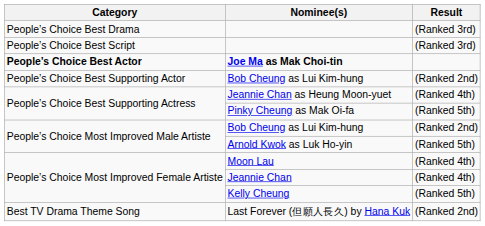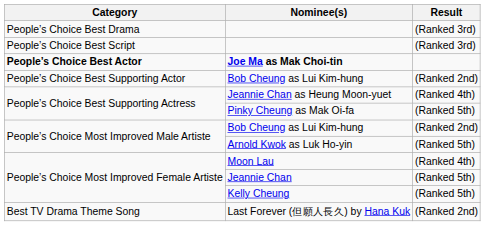 <table class="wikitable sortable plainrowheaders" style="width:auto;">
 <tr>
 <th>Category</th>
 <th>Nominee(s)</th>
 <th>Result</th>
 </tr>
 <tr>
 <td>People’s Choice Best Drama</td>
 <td></td>
 <td> (Ranked 3rd)</td>
 </tr>
 <tr>
 <td>People’s Choice Best Script</td>
 <td></td>
 <td> (Ranked 3rd)</td>
 </tr>
 <tr>
 <td><strong> People’s Choice Best Actor</strong></td>
 <td><strong><a href='#'>Joe Ma</a> as Mak Choi-tin</strong></td>
 <td></td>
 </tr>
 <tr>
 <td>People’s Choice Best Supporting Actor</td>
 <td><a href='#'>Bob Cheung</a> as Lui Kim-hung</td>
 <td> (Ranked 2nd)</td>
 </tr>
 <tr>
 <td rowspan="2">People’s Choice Best Supporting Actress</td>
 <td><a href='#'>Jeannie Chan</a> as Heung Moon-yuet</td>
 <td> (Ranked 4th)</td>
 </tr>
 <tr>
 <td><a href='#'>Pinky Cheung</a> as Mak Oi-fa</td>
 <td> (Ranked 5th)</td>
 </tr>
 <tr>
 <td rowspan="2">People’s Choice Most Improved Male Artiste</td>
 <td><a href='#'>Bob Cheung</a> as Lui Kim-hung</td>
 <td> (Ranked 2nd)</td>
 </tr>
 <tr>
 <td><a href='#'>Arnold Kwok</a> as Luk Ho-yin</td>
 <td> (Ranked 5th)</td>
 </tr>
 <tr>
 <td rowspan="3">People’s Choice Most Improved Female Artiste</td>
 <td><a href='#'>Moon Lau</a></td>
 <td> (Ranked 4th)</td>
 </tr>
 <tr>
 <td><a href='#'>Jeannie Chan</a></td>
-<td> (Ranked 4th)</td>
+<td> (Ranked 5th)</td>
 </tr>
 <tr>
 <td><a href='#'>Kelly Cheung</a></td>
 <td> (Ranked 5th)</td>
 </tr>
 <tr>
 <td>Best TV Drama Theme Song</td>
 <td>Last Forever (但願人長久) by <a href='#'>Hana Kuk</a></td>
 <td> (Ranked 2nd)</td>
 </tr>
 </table>
